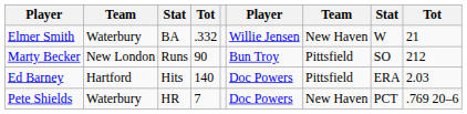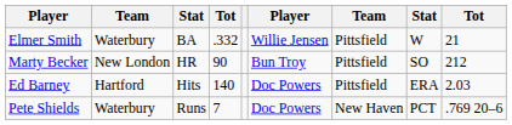 <table class="wikitable">
 <tr>
 <th>Player</th>
 <th>Team</th>
 <th>Stat</th>
 <th>Tot</th>
 <th></th>
 <th>Player</th>
 <th>Team</th>
 <th>Stat</th>
 <th>Tot</th>
 </tr>
 <tr>
 <td><a href='#'>Elmer Smith</a></td>
 <td>Waterbury</td>
 <td>BA</td>
 <td>.332</td>
 <td></td>
 <td><a href='#'>Willie Jensen</a></td>
-<td>New Haven</td>
+<td>Pittsfield</td>
 <td>W</td>
 <td>21</td>
 </tr>
 <tr>
 <td><a href='#'>Marty Becker</a></td>
 <td>New London</td>
-<td>Runs</td>
+<td>HR</td>
 <td>90</td>
 <td></td>
 <td><a href='#'>Bun Troy</a></td>
 <td>Pittsfield</td>
 <td>SO</td>
 <td>212</td>
 </tr>
 <tr>
 <td><a href='#'>Ed Barney</a></td>
 <td>Hartford</td>
 <td>Hits</td>
 <td>140</td>
 <td></td>
 <td><a href='#'>Doc Powers</a></td>
 <td>Pittsfield</td>
 <td>ERA</td>
 <td>2.03</td>
 </tr>
 <tr>
 <td><a href='#'>Pete Shields</a></td>
 <td>Waterbury</td>
-<td>HR</td>
+<td>Runs</td>
 <td>7</td>
 <td></td>
 <td><a href='#'>Doc Powers</a></td>
 <td>New Haven</td>
 <td>PCT</td>
 <td>.769 20–6</td>
 </tr>
 </table>
